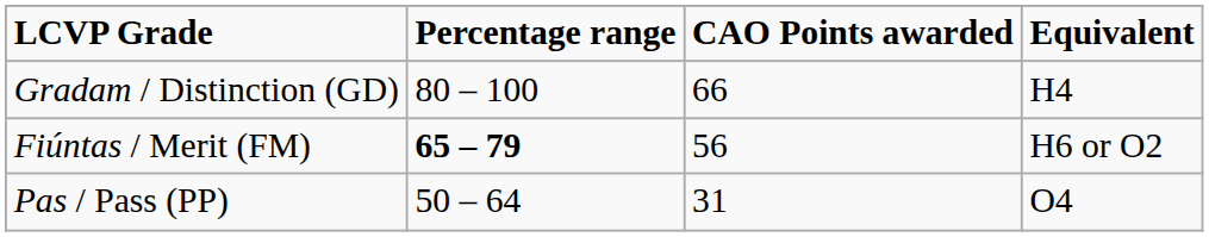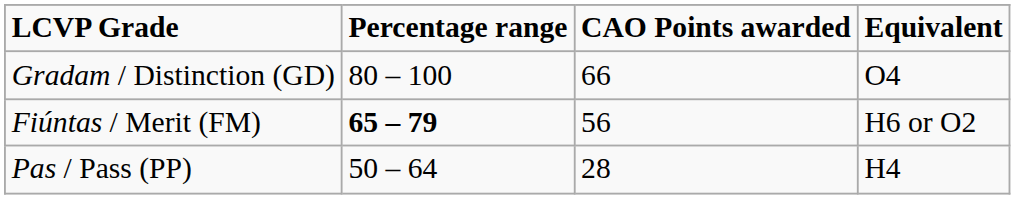 <table class="wikitable float right">
 <tr>
 <td><strong>LCVP Grade</strong></td>
 <td><strong>Percentage range</strong></td>
 <td><strong>CAO Points awarded</strong></td>
 <td><strong>Equivalent</strong></td>
 </tr>
 <tr>
 <td><em>Gradam</em> / Distinction (GD)</td>
 <td>80 – 100</td>
 <td>66</td>
-<td>H4</td>
+<td>O4</td>
 </tr>
 <tr>
 <td><em>Fiúntas</em> / Merit (FM)</td>
 <td><strong>65 – 79</strong></td>
 <td>56</td>
 <td>H6 or O2</td>
 </tr>
 <tr>
 <td><em>Pas</em> / Pass (PP)</td>
 <td>50 – 64</td>
-<td>31</td>
-<td>O4</td>
+<td>28</td>
+<td>H4</td>
 </tr>
 </table>
